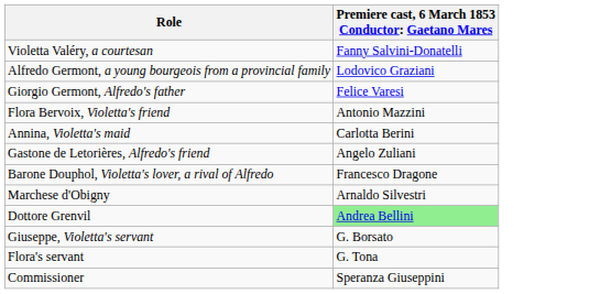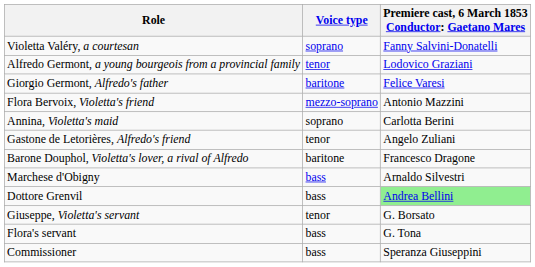 <table class="wikitable">
 <tr>
 <th>Role</th>
+<th><a href='#'>Voice type</a></th>
 <th>Premiere cast, 6 March 1853<br><a href='#'>Conductor</a>: <a href='#'>Gaetano&nbsp;Mares</a></th>
 </tr>
 <tr>
 <td>Violetta Valéry, <em>a courtesan</em></td>
+<td><a href='#'>soprano</a></td>
 <td><a href='#'>Fanny Salvini-Donatelli</a></td>
 </tr>
 <tr>
 <td>Alfredo Germont, <em>a young bourgeois from a provincial family</em></td>
+<td><a href='#'>tenor</a></td>
 <td><a href='#'>Lodovico Graziani</a></td>
 </tr>
 <tr>
 <td>Giorgio Germont, <em>Alfredo's father</em></td>
+<td><a href='#'>baritone</a></td>
 <td><a href='#'>Felice Varesi</a></td>
 </tr>
 <tr>
 <td>Flora Bervoix, <em>Violetta's friend</em></td>
+<td><a href='#'>mezzo-soprano</a></td>
 <td>Antonio Mazzini</td>
 </tr>
 <tr>
 <td>Annina, <em>Violetta's maid</em></td>
+<td>soprano</td>
 <td>Carlotta Berini</td>
 </tr>
 <tr>
 <td>Gastone de Letorières, <em>Alfredo's friend</em></td>
+<td>tenor</td>
 <td>Angelo Zuliani</td>
 </tr>
 <tr>
 <td>Barone Douphol, <em>Violetta's lover, a rival of Alfredo</em></td>
+<td>baritone</td>
 <td>Francesco Dragone</td>
 </tr>
 <tr>
 <td>Marchese d'Obigny</td>
+<td><a href='#'>bass</a></td>
 <td>Arnaldo Silvestri</td>
 </tr>
 <tr>
 <td>Dottore Grenvil</td>
+<td>bass</td>
 <td style="background: lightgreen;"><a href='#'>Andrea Bellini</a></td>
 </tr>
 <tr>
 <td>Giuseppe, <em>Violetta's servant</em></td>
+<td>tenor</td>
 <td>G. Borsato</td>
 </tr>
 <tr>
 <td>Flora's servant</td>
+<td>bass</td>
 <td>G. Tona</td>
 </tr>
 <tr>
 <td>Commissioner</td>
+<td>bass</td>
 <td>Speranza Giuseppini</td>
 </tr>
 </table>
